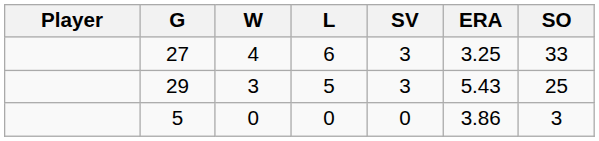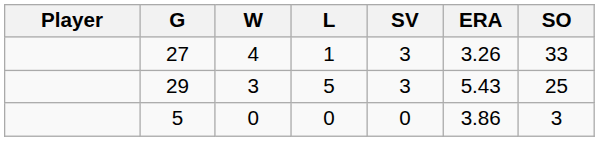 <table class="wikitable sortable">
 <tr>
 <th bgcolor="#DDDDFF" width="16%">Player</th>
 <th bgcolor="#DDDDFF" width="9%">G</th>
 <th bgcolor="#DDDDFF" width="9%">W</th>
 <th bgcolor="#DDDDFF" width="9%">L</th>
 <th bgcolor="#DDDDFF" width="9%">SV</th>
 <th bgcolor="#DDDDFF" width="9%">ERA</th>
 <th bgcolor="#DDDDFF" width="9%">SO</th>
 </tr>
 <tr align="center">
 <td></td>
 <td>27</td>
 <td>4</td>
-<td>6</td>
+<td>1</td>
 <td>3</td>
-<td>3.25</td>
+<td>3.26</td>
 <td>33</td>
 </tr>
 <tr align="center">
 <td></td>
 <td>29</td>
 <td>3</td>
 <td>5</td>
 <td>3</td>
 <td>5.43</td>
 <td>25</td>
 </tr>
 <tr align="center">
 <td></td>
 <td>5</td>
 <td>0</td>
 <td>0</td>
 <td>0</td>
 <td>3.86</td>
 <td>3</td>
 </tr>
 </table>
